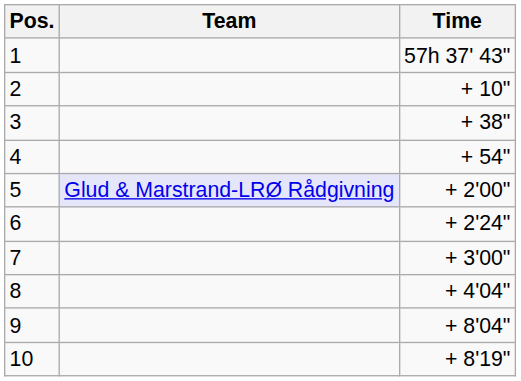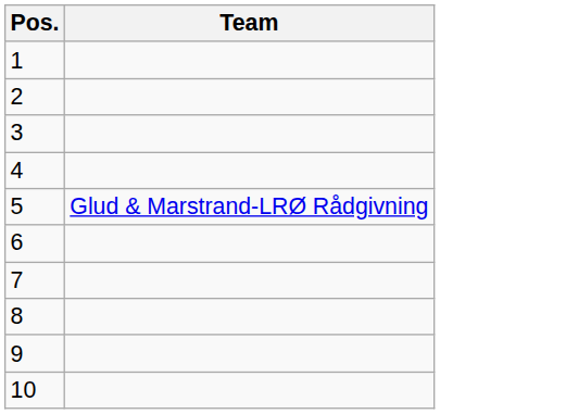 <table class="wikitable">
 <tr>
 <th>Pos.</th>
 <th>Team</th>
-<th>Time</th>
 </tr>
 <tr>
 <td>1</td>
 <td> </td>
-<td align=right>57h 37' 43"</td>
 </tr>
 <tr>
 <td>2</td>
 <td></td>
-<td align=right>+ 10"</td>
 </tr>
 <tr>
 <td>3</td>
 <td></td>
-<td align=right>+ 38"</td>
 </tr>
 <tr>
 <td>4</td>
 <td></td>
-<td align=right>+ 54"</td>
 </tr>
 <tr>
 <td>5</td>
-<td style="background: lavender;"><a href='#'>Glud & Marstrand-LRØ Rådgivning</a></td>
-<td align=right>+ 2'00"</td>
+<td><a href='#'>Glud & Marstrand-LRØ Rådgivning</a></td>
 </tr>
 <tr>
 <td>6</td>
 <td></td>
-<td align=right>+ 2'24"</td>
 </tr>
 <tr>
 <td>7</td>
 <td></td>
-<td align=right>+ 3'00"</td>
 </tr>
 <tr>
 <td>8</td>
 <td></td>
-<td align=right>+ 4'04"</td>
 </tr>
 <tr>
 <td>9</td>
 <td></td>
-<td align=right>+ 8'04"</td>
 </tr>
 <tr>
 <td>10</td>
 <td></td>
-<td align=right>+ 8'19"</td>
 </tr>
 </table>
